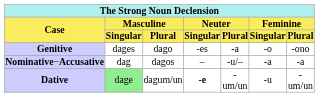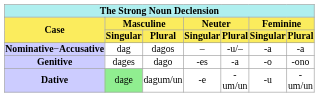 <table width=41% border=1 style="text-align:center; margin:1em 1em 1em 0; border:1px #999 solid; border-collapse:collapse;">
 <tr>
 <th style="background:#afefef;" colspan="7"><strong>The Strong Noun Declension</strong></th>
 </tr>
 <tr>
 <th style="background:#FBEC5D;" rowspan="2"><strong>Case</strong></th>
 <th style="background:#FBEC5D;" colspan="2"><strong>Masculine</strong></th>
 <th style="background:#FBEC5D;" colspan="2"><strong>Neuter</strong></th>
 <th style="background:#FBEC5D;" colspan="2"><strong>Feminine</strong></th>
 </tr>
 <tr>
 <td style="background:#FBEC5D;"><strong>Singular</strong></td>
 <td style="background:#FBEC5D;"><strong>Plural</strong></td>
 <td style="background:#FBEC5D;"><strong>Singular</strong></td>
 <td style="background:#FBEC5D;"><strong>Plural</strong></td>
 <td style="background:#FBEC5D;"><strong>Singular</strong></td>
 <td style="background:#FBEC5D;"><strong>Plural</strong></td>
 </tr>
 <tr>
+<td style="background:#CCCCFF;"><strong>Nominative</strong>−<strong>Accusative</strong></td>
+<td>dag</td>
+<td>dagos</td>
+<td>–</td>
+<td>-u/–</td>
+<td>-a</td>
+<td>-a</td>
+</tr>
+<tr>
 <td style="background:#CCCCFF;"><strong>Genitive</strong></td>
 <td>dages</td>
 <td>dago</td>
 <td>-es</td>
 <td>-a</td>
 <td>-o</td>
 <td>-ono</td>
 </tr>
 <tr>
-<td style="background:#CCCCFF;"><strong>Nominative</strong>−<strong>Accusative</strong></td>
-<td>dag</td>
-<td>dagos</td>
-<td>–</td>
-<td>-u/–</td>
-<td>-a</td>
-<td>-a</td>
-</tr>
-<tr>
 <td style="background:#CCCCFF;"><strong>Dative</strong></td>
 <td style="background: lightgreen;">dage</td>
 <td>dagum/un</td>
-<td><strong>-e</strong></td>
+<td>-e</td>
 <td>-um/un</td>
 <td>-u</td>
 <td>-um/un</td>
 </tr>
 </table>
